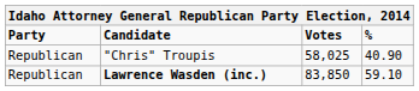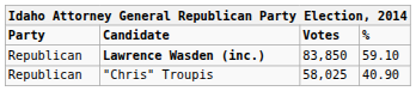 <table class="wikitable">
 <tr>
 <th colspan="4">Idaho Attorney General Republican Party Election, 2014</th>
 </tr>
 <tr>
 <td><strong>Party</strong></td>
 <td><strong>Candidate</strong></td>
 <td><strong>Votes</strong></td>
 <td><strong>%</strong></td>
 </tr>
 <tr>
 <td>Republican</td>
+<td><strong>Lawrence Wasden (inc.)</strong></td>
+<td>83,850</td>
+<td>59.10</td>
+</tr>
+<tr>
+<td>Republican</td>
 <td>"Chris" Troupis</td>
 <td>58,025</td>
 <td>40.90</td>
 </tr>
-<tr>
-<td>Republican</td>
-<td><strong>Lawrence Wasden (inc.)</strong></td>
-<td>83,850</td>
-<td>59.10</td>
-</tr>
 </table>
